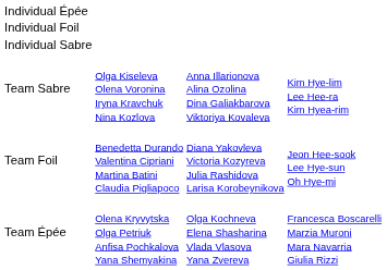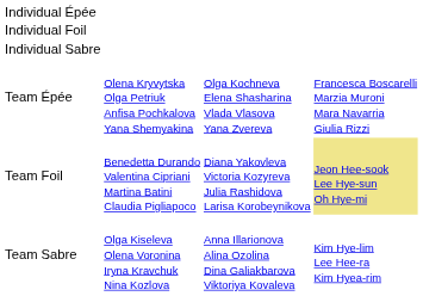 <table>
 <tr>
 <td rowspan=2>Individual Épée</td>
 <td rowspan=2></td>
 <td rowspan=2></td>
 <td></td>
 </tr>
 <tr>
 <td></td>
 </tr>
 <tr>
 <td rowspan=2>Individual Foil</td>
 <td rowspan=2></td>
 <td rowspan=2></td>
 <td></td>
 </tr>
 <tr>
 <td></td>
 </tr>
 <tr>
 <td rowspan=2>Individual Sabre</td>
 <td rowspan=2></td>
 <td rowspan=2></td>
 <td></td>
 </tr>
 <tr>
 <td></td>
 </tr>
 <tr>
+<td>Team Épée</td>
+<td><br><small><a href='#'>Olena Kryvytska</a> <br><a href='#'>Olga Petriuk</a><br><a href='#'>Anfisa Pochkalova</a> <br><a href='#'>Yana Shemyakina</a></small></td>
+<td><br><small><a href='#'>Olga Kochneva</a><br><a href='#'>Elena Shasharina</a><br><a href='#'>Vlada Vlasova</a> <br> <a href='#'>Yana Zvereva</a></small></td>
+<td> <br><small><a href='#'>Francesca Boscarelli</a> <br><a href='#'>Marzia Muroni</a> <br><a href='#'>Mara Navarria</a><br><a href='#'>Giulia Rizzi</a></small></td>
+</tr>
+<tr>
+<td>Team Foil</td>
+<td><br><small><a href='#'>Benedetta Durando</a> <br><a href='#'>Valentina Cipriani</a><br><a href='#'>Martina Batini</a> <br><a href='#'>Claudia Pigliapoco</a></small></td>
+<td><br><small><a href='#'>Diana Yakovleva</a><br><a href='#'>Victoria Kozyreva</a><br><a href='#'>Julia Rashidova</a> <br> <a href='#'>Larisa Korobeynikova</a></small></td>
+<td style="background: khaki;"> <br><small><a href='#'>Jeon Hee-sook</a> <br><a href='#'>Lee Hye-sun</a> <br><a href='#'>Oh Hye-mi</a></small></td>
+</tr>
+<tr>
 <td>Team Sabre</td>
 <td><br><small><a href='#'>Olga Kiseleva</a> <br><a href='#'>Olena Voronina</a><br><a href='#'>Iryna Kravchuk</a> <br><a href='#'>Nina Kozlova</a></small></td>
 <td><br><small><a href='#'>Anna Illarionova</a><br><a href='#'>Alina Ozolina</a><br><a href='#'>Dina Galiakbarova</a> <br> <a href='#'>Viktoriya Kovaleva</a></small></td>
 <td> <br><small><a href='#'>Kim Hye-lim</a> <br><a href='#'>Lee Hee-ra</a> <br><a href='#'>Kim Hyea-rim</a></small></td>
 </tr>
-<tr>
-<td>Team Foil</td>
-<td><br><small><a href='#'>Benedetta Durando</a> <br><a href='#'>Valentina Cipriani</a><br><a href='#'>Martina Batini</a> <br><a href='#'>Claudia Pigliapoco</a></small></td>
-<td><br><small><a href='#'>Diana Yakovleva</a><br><a href='#'>Victoria Kozyreva</a><br><a href='#'>Julia Rashidova</a> <br> <a href='#'>Larisa Korobeynikova</a></small></td>
-<td> <br><small><a href='#'>Jeon Hee-sook</a> <br><a href='#'>Lee Hye-sun</a> <br><a href='#'>Oh Hye-mi</a></small></td>
-</tr>
-<tr>
-<td>Team Épée</td>
-<td><br><small><a href='#'>Olena Kryvytska</a> <br><a href='#'>Olga Petriuk</a><br><a href='#'>Anfisa Pochkalova</a> <br><a href='#'>Yana Shemyakina</a></small></td>
-<td><br><small><a href='#'>Olga Kochneva</a><br><a href='#'>Elena Shasharina</a><br><a href='#'>Vlada Vlasova</a> <br> <a href='#'>Yana Zvereva</a></small></td>
-<td> <br><small><a href='#'>Francesca Boscarelli</a> <br><a href='#'>Marzia Muroni</a> <br><a href='#'>Mara Navarria</a><br><a href='#'>Giulia Rizzi</a></small></td>
-</tr>
 </table>
